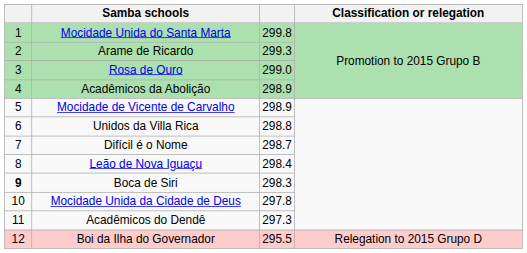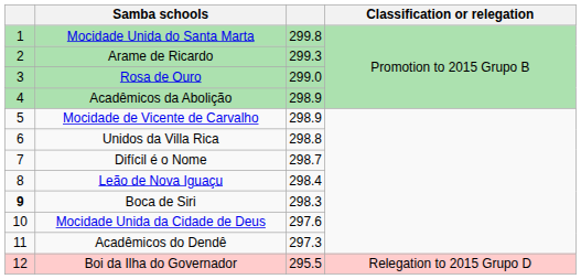 <table class="wikitable">
 <tr>
 <th width="30"></th>
 <th width="300">Samba schools</th>
 <th width="20"></th>
 <th width="300">Classification or relegation</th>
 </tr>
 <tr align="center">
 <td bgcolor=ACE1AF>1</td>
 <td bgcolor=ACE1AF><a href='#'>Mocidade Unida do Santa Marta</a></td>
 <td bgcolor=ACE1AF>299.8</td>
 <td rowspan="4" bgcolor=ACE1AF><span>Promotion to 2015 Grupo B</span></td>
 </tr>
 <tr align="center">
 <td bgcolor=ACE1AF>2</td>
 <td bgcolor=ACE1AF>Arame de Ricardo</td>
 <td bgcolor=ACE1AF>299.3</td>
 </tr>
 <tr align="center">
 <td bgcolor=ACE1AF>3</td>
 <td bgcolor=ACE1AF><a href='#'>Rosa de Ouro</a></td>
 <td bgcolor="ACE1AF">299.0</td>
 </tr>
 <tr align="center">
 <td bgcolor=ACE1AF>4</td>
 <td bgcolor=ACE1AF>Acadêmicos da Abolição</td>
 <td bgcolor="ACE1AF">298.9</td>
 </tr>
 <tr align="center">
 <td>5</td>
 <td><a href='#'>Mocidade de Vicente de Carvalho</a></td>
 <td>298.9</td>
 <td rowspan="7"></td>
 </tr>
 <tr align="center">
 <td>6</td>
 <td>Unidos da Villa Rica</td>
 <td>298.8</td>
 </tr>
 <tr align="center">
 <td>7</td>
 <td>Difícil é o Nome</td>
 <td>298.7</td>
 </tr>
 <tr align="center">
 <td>8</td>
 <td><a href='#'>Leão de Nova Iguaçu</a></td>
 <td>298.4</td>
 </tr>
 <tr align="center">
 <td><strong>9</strong></td>
 <td>Boca de Siri</td>
 <td>298.3</td>
 </tr>
 <tr align="center">
 <td>10</td>
 <td><a href='#'>Mocidade Unida da Cidade de Deus</a></td>
-<td>297.8</td>
+<td>297.6</td>
 </tr>
 <tr align="center">
 <td>11</td>
 <td>Acadêmicos do Dendê</td>
 <td>297.3</td>
 </tr>
 <tr align="center">
 <td bgcolor=FFCCCC>12</td>
 <td bgcolor=FFCCCC>Boi da Ilha do Governador</td>
 <td bgcolor="FFCCCC">295.5</td>
 <td bgcolor=FFCCCC><span>Relegation to 2015 Grupo D</span></td>
 </tr>
 </table>
